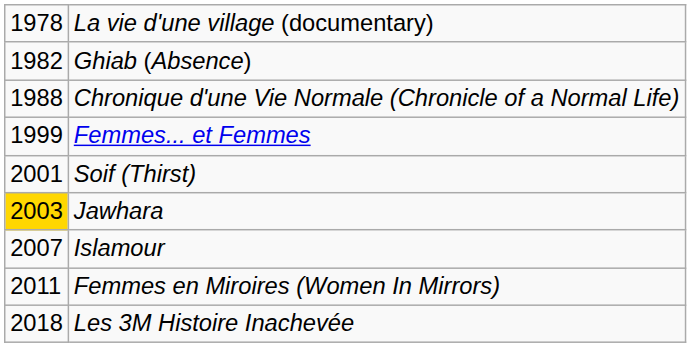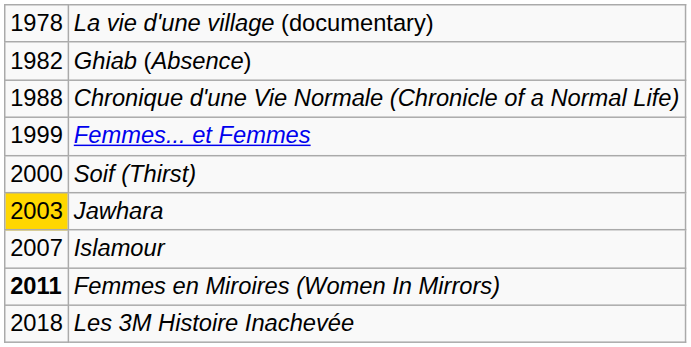 <table class="wikitable">
 <tr>
 <td>1978</td>
 <td><em>La vie d'une village</em> (documentary)</td>
 </tr>
 <tr>
 <td>1982</td>
 <td><em>Ghiab</em> (<em>Absence</em>)</td>
 </tr>
 <tr>
 <td>1988</td>
 <td><em>Chronique d'une Vie Normale (Chronicle of a Normal Life)</em></td>
 </tr>
 <tr>
 <td>1999</td>
 <td><em><a href='#'>Femmes... et Femmes</a></em></td>
 </tr>
 <tr>
-<td>2001</td>
+<td>2000</td>
 <td><em>Soif (Thirst)</em></td>
 </tr>
 <tr>
 <td style="background: gold;">2003</td>
 <td><em>Jawhara</em></td>
 </tr>
 <tr>
 <td>2007</td>
 <td><em>Islamour</em></td>
 </tr>
 <tr>
-<td>2011</td>
+<td><strong>2011</strong></td>
 <td><em>Femmes en Miroires (Women In Mirrors)</em></td>
 </tr>
 <tr>
 <td>2018</td>
 <td><em>Les 3M Histoire Inachevée</em></td>
 </tr>
 </table>
